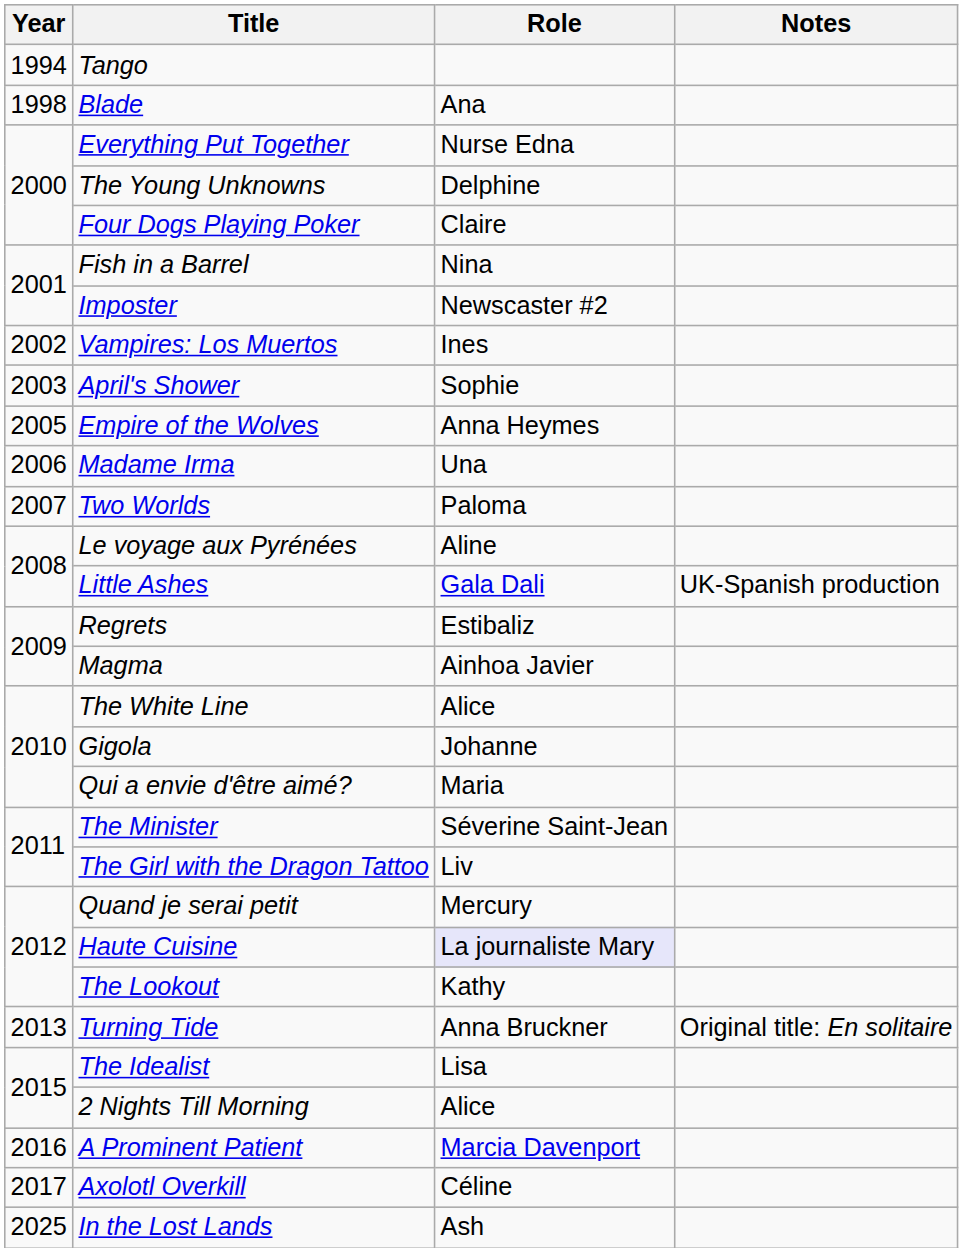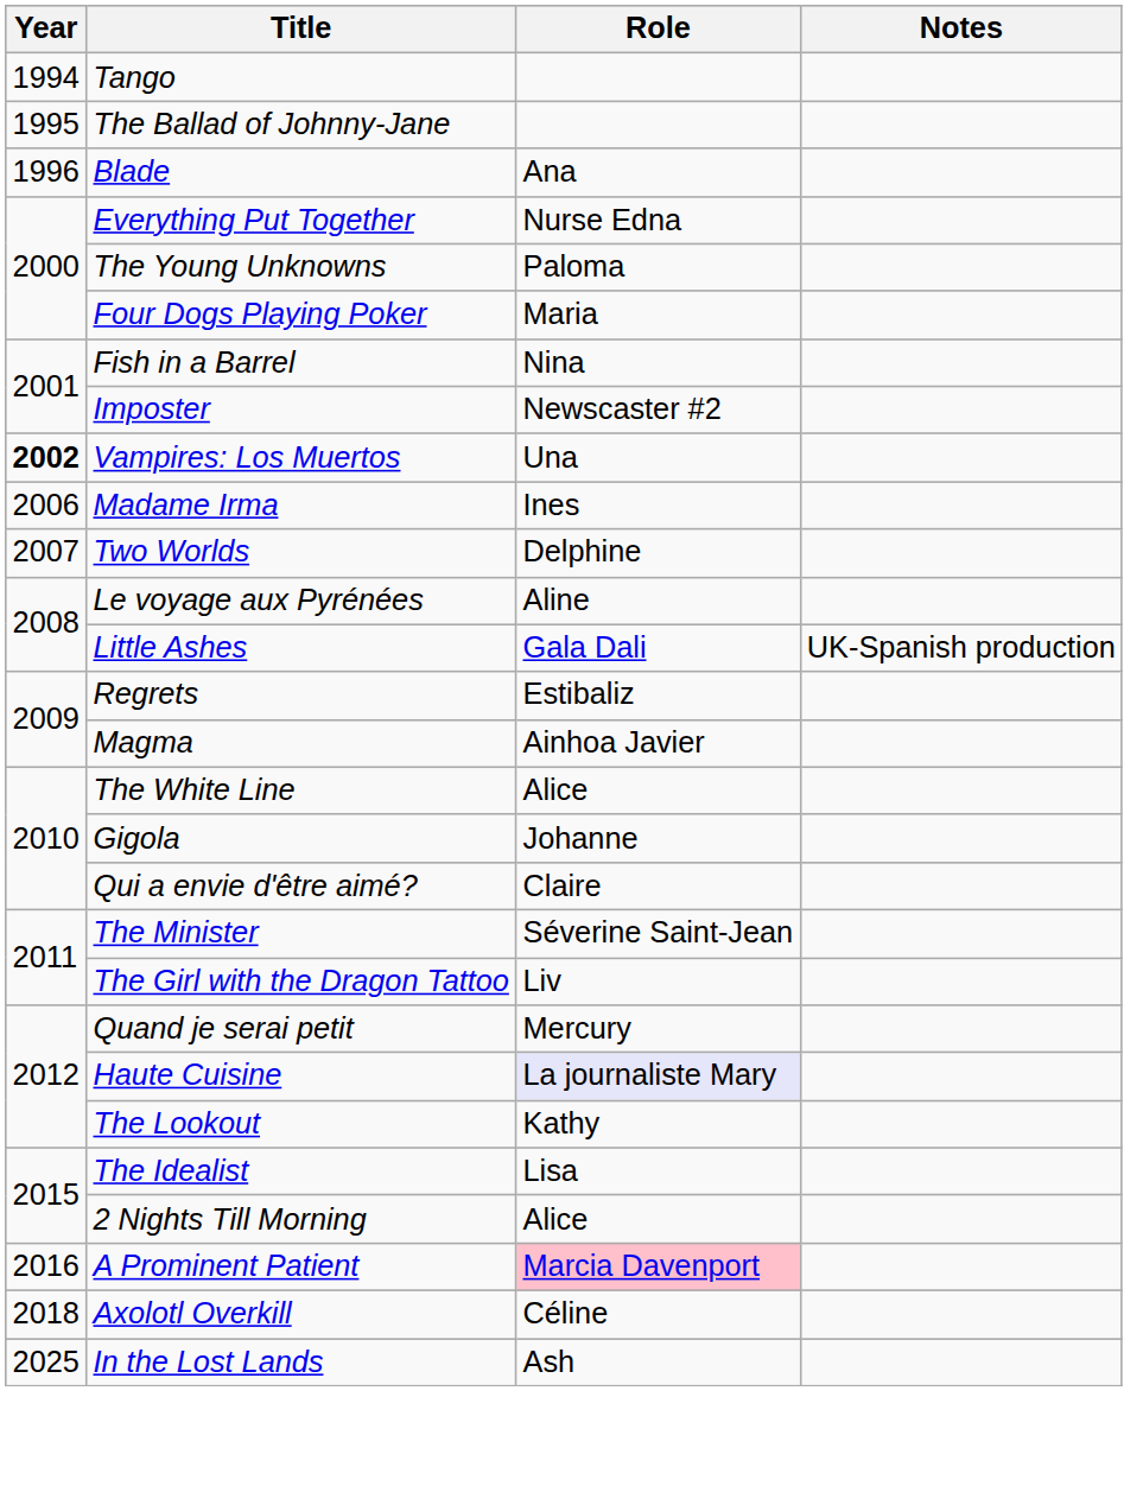 <table class="wikitable sortable">
 <tr>
 <th>Year</th>
 <th>Title</th>
 <th>Role</th>
 <th class="unsortable">Notes</th>
 </tr>
 <tr>
 <td>1994</td>
 <td><em>Tango</em></td>
 <td></td>
 <td></td>
 </tr>
 <tr>
-<td>1998</td>
+<td>1995</td>
+<td><em>The Ballad of Johnny-Jane</em></td>
+<td></td>
+<td></td>
+</tr>
+<tr>
+<td>1996</td>
 <td><em><a href='#'>Blade</a></em></td>
 <td>Ana</td>
 <td></td>
 </tr>
 <tr>
 <td rowspan="3">2000</td>
 <td><em><a href='#'>Everything Put Together</a></em></td>
 <td>Nurse Edna</td>
 <td></td>
 </tr>
 <tr>
 <td><em>The Young Unknowns</em></td>
-<td>Delphine</td>
+<td>Paloma</td>
 <td></td>
 </tr>
 <tr>
 <td><em><a href='#'>Four Dogs Playing Poker</a></em></td>
-<td>Claire</td>
+<td>Maria</td>
 <td></td>
 </tr>
 <tr>
 <td rowspan="2">2001</td>
 <td><em>Fish in a Barrel</em></td>
 <td>Nina</td>
 <td></td>
 </tr>
 <tr>
 <td><em><a href='#'>Imposter</a></em></td>
 <td>Newscaster #2</td>
 <td></td>
 </tr>
 <tr>
-<td>2002</td>
+<td><strong>2002</strong></td>
 <td><em><a href='#'>Vampires: Los Muertos</a></em></td>
-<td>Ines</td>
-<td></td>
-</tr>
-<tr>
-<td>2003</td>
-<td><em><a href='#'>April's Shower</a></em></td>
-<td>Sophie</td>
-<td></td>
-</tr>
-<tr>
-<td>2005</td>
-<td><em><a href='#'>Empire of the Wolves</a></em></td>
-<td>Anna Heymes</td>
+<td>Una</td>
 <td></td>
 </tr>
 <tr>
 <td>2006</td>
 <td><em><a href='#'>Madame Irma</a></em></td>
-<td>Una</td>
+<td>Ines</td>
 <td></td>
 </tr>
 <tr>
 <td>2007</td>
 <td><em><a href='#'>Two Worlds</a></em></td>
-<td>Paloma</td>
+<td>Delphine</td>
 <td></td>
 </tr>
 <tr>
 <td rowspan="2">2008</td>
 <td><em>Le voyage aux Pyrénées</em></td>
 <td>Aline</td>
 <td></td>
 </tr>
 <tr>
 <td><em><a href='#'>Little Ashes</a></em></td>
 <td><a href='#'>Gala Dali</a></td>
 <td>UK-Spanish production</td>
 </tr>
 <tr>
 <td rowspan="2">2009</td>
 <td><em>Regrets</em></td>
 <td>Estibaliz</td>
 <td></td>
 </tr>
 <tr>
 <td><em>Magma</em></td>
 <td>Ainhoa Javier</td>
 <td></td>
 </tr>
 <tr>
 <td rowspan="3">2010</td>
 <td><em>The White Line</em></td>
 <td>Alice</td>
 <td></td>
 </tr>
 <tr>
 <td><em>Gigola</em></td>
 <td>Johanne</td>
 <td></td>
 </tr>
 <tr>
 <td><em>Qui a envie d'être aimé?</em></td>
-<td>Maria</td>
+<td>Claire</td>
 <td></td>
 </tr>
 <tr>
 <td rowspan="2">2011</td>
 <td><em><a href='#'>The Minister</a></em></td>
 <td>Séverine Saint-Jean</td>
 <td></td>
 </tr>
 <tr>
 <td><em><a href='#'>The Girl with the Dragon Tattoo</a></em></td>
 <td>Liv</td>
 <td></td>
 </tr>
 <tr>
 <td rowspan="3">2012</td>
 <td><em>Quand je serai petit</em></td>
 <td>Mercury</td>
 <td></td>
 </tr>
 <tr>
 <td><em><a href='#'>Haute Cuisine</a></em></td>
 <td style="background: lavender;">La journaliste Mary</td>
 <td></td>
 </tr>
 <tr>
 <td><em><a href='#'>The Lookout</a></em></td>
 <td>Kathy</td>
 <td></td>
 </tr>
 <tr>
-<td>2013</td>
-<td><em><a href='#'>Turning Tide</a></em></td>
-<td>Anna Bruckner</td>
-<td>Original title: <em>En solitaire</em></td>
-</tr>
-<tr>
 <td rowspan="2">2015</td>
 <td><em><a href='#'>The Idealist</a></em></td>
 <td>Lisa</td>
 <td></td>
 </tr>
 <tr>
 <td><em>2 Nights Till Morning</em></td>
 <td>Alice</td>
 <td></td>
 </tr>
 <tr>
 <td>2016</td>
 <td><em><a href='#'>A Prominent Patient</a></em></td>
-<td><a href='#'>Marcia Davenport</a></td>
+<td style="background: pink;"><a href='#'>Marcia Davenport</a></td>
 <td></td>
 </tr>
 <tr>
-<td>2017</td>
+<td>2018</td>
 <td><em><a href='#'>Axolotl Overkill</a></em></td>
 <td>Céline</td>
 <td></td>
 </tr>
 <tr>
 <td>2025</td>
 <td><em><a href='#'>In the Lost Lands</a></em></td>
 <td>Ash</td>
 <td></td>
 </tr>
 </table>
